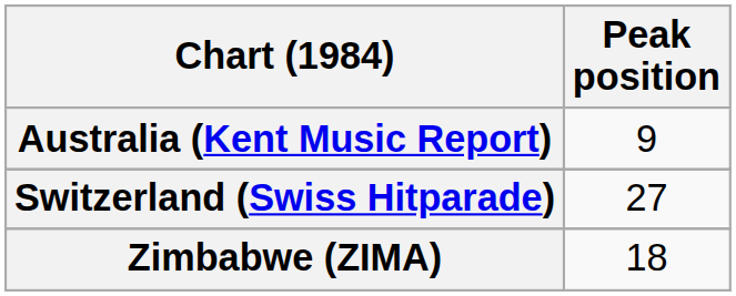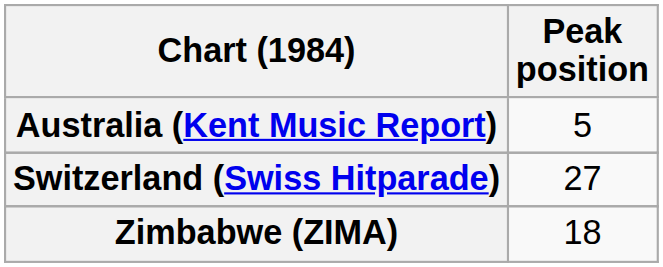 <table class="wikitable sortable plainrowheaders" style="text-align:center">
 <tr>
 <th scope="col">Chart (1984)</th>
 <th scope="col">Peak<br>position</th>
 </tr>
 <tr>
 <th scope="row">Australia (<a href='#'>Kent Music Report</a>)</th>
-<td>9</td>
+<td>5</td>
 </tr>
 <tr>
 </tr>
 <tr>
 </tr>
 <tr>
 <th scope="row">Switzerland (<a href='#'>Swiss Hitparade</a>)</th>
 <td>27</td>
 </tr>
 <tr>
 </tr>
 <tr>
 <th scope="row">Zimbabwe (ZIMA)</th>
 <td>18</td>
 </tr>
 </table>
